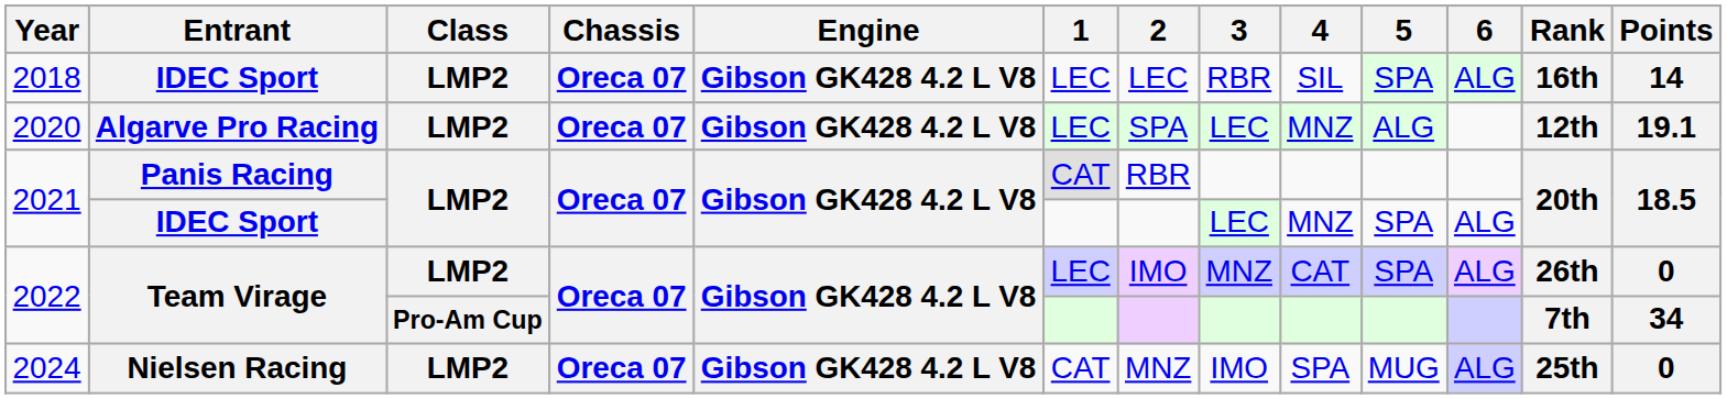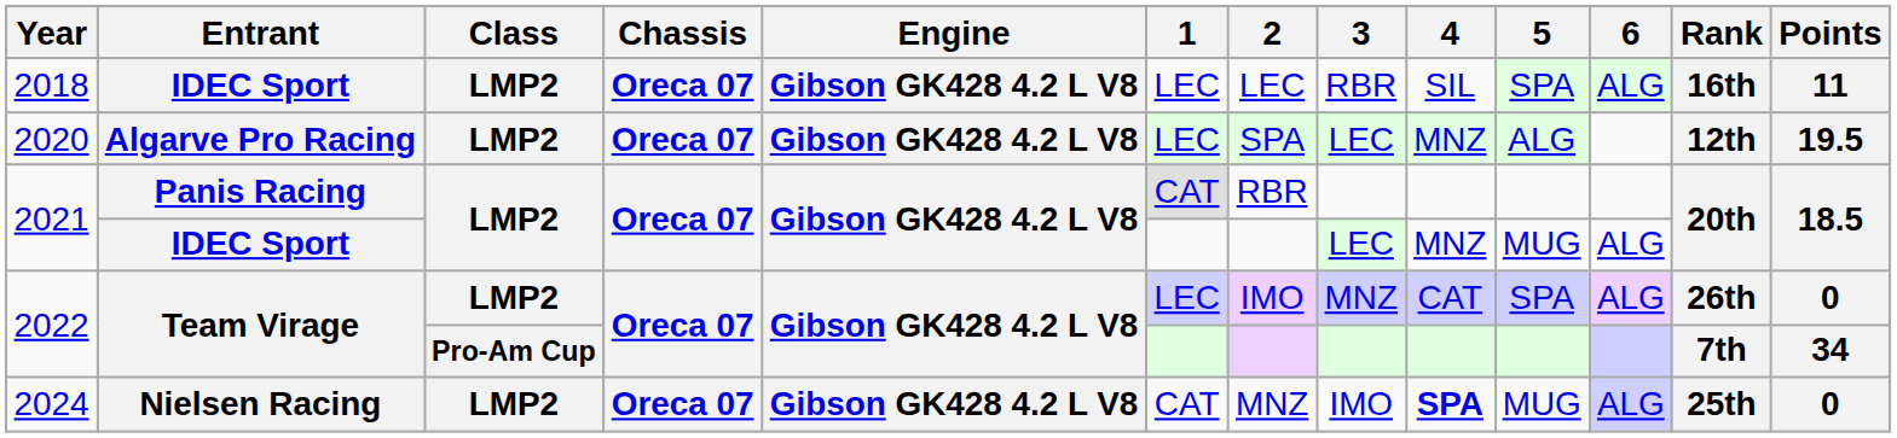 <table class="wikitable" style="text-align:center; font-size:85%">
 <tr>
 <th>Year</th>
 <th>Entrant</th>
 <th>Class</th>
 <th>Chassis</th>
 <th>Engine</th>
 <th>1</th>
 <th>2</th>
 <th>3</th>
 <th>4</th>
 <th>5</th>
 <th>6</th>
 <th>Rank</th>
 <th>Points</th>
 </tr>
 <tr>
 <td><a href='#'>2018</a></td>
 <th nowrap><a href='#'>IDEC Sport</a></th>
 <th>LMP2</th>
 <th nowrap><a href='#'>Oreca 07</a></th>
 <th nowrap><a href='#'>Gibson</a> GK428 4.2 L V8</th>
 <td><a href='#'>LEC</a></td>
 <td><a href='#'>LEC</a></td>
 <td><a href='#'>RBR</a></td>
 <td><a href='#'>SIL</a></td>
 <td style="background:#DFFFDF;"><a href='#'>SPA</a><br></td>
 <td style="background:#DFFFDF;"><a href='#'>ALG</a><br></td>
 <th>16th</th>
-<th>14</th>
+<th>11</th>
 </tr>
 <tr>
 <td><a href='#'>2020</a></td>
 <th nowrap><a href='#'>Algarve Pro Racing</a></th>
 <th>LMP2</th>
 <th nowrap><a href='#'>Oreca 07</a></th>
 <th nowrap><a href='#'>Gibson</a> GK428 4.2 L V8</th>
 <td style="background:#DFFFDF;"><a href='#'>LEC</a><br></td>
 <td style="background:#DFFFDF;"><a href='#'>SPA</a><br></td>
 <td style="background:#DFFFDF;"><a href='#'>LEC</a><br></td>
 <td style="background:#DFFFDF;"><a href='#'>MNZ</a><br></td>
 <td style="background:#DFFFDF;"><a href='#'>ALG</a><br></td>
 <td></td>
 <th>12th</th>
-<th>19.1</th>
+<th>19.5</th>
 </tr>
 <tr>
 <td rowspan=2><a href='#'>2021</a></td>
 <th nowrap><a href='#'>Panis Racing</a></th>
 <th rowspan=2>LMP2</th>
 <th rowspan=2 nowrap><a href='#'>Oreca 07</a></th>
 <th rowspan=2 nowrap><a href='#'>Gibson</a> GK428 4.2 L V8</th>
 <td style="background:#DFDFDF;"><a href='#'>CAT</a><br></td>
 <td><a href='#'>RBR</a></td>
 <td></td>
 <td></td>
 <td></td>
 <td></td>
 <th rowspan=2>20th</th>
 <th rowspan=2>18.5</th>
 </tr>
 <tr>
 <th nowrap><a href='#'>IDEC Sport</a></th>
 <td></td>
 <td></td>
 <td style="background:#DFFFDF;"><a href='#'>LEC</a><br></td>
 <td><a href='#'>MNZ</a></td>
-<td><a href='#'>SPA</a></td>
+<td><a href='#'>MUG</a></td>
 <td><a href='#'>ALG</a></td>
 </tr>
 <tr>
 <td rowspan="2"><a href='#'>2022</a></td>
 <th rowspan="2"  nowrap>Team Virage</th>
 <th>LMP2</th>
 <th rowspan="2"  nowrap><a href='#'>Oreca 07</a></th>
 <th rowspan="2"  nowrap><a href='#'>Gibson</a> GK428 4.2 L V8</th>
 <td style="background:#CFCFFF;"><a href='#'>LEC</a><br></td>
 <td style="background:#EFCFFF;"><a href='#'>IMO</a><br></td>
 <td style="background:#CFCFFF;"><a href='#'>MNZ</a><br></td>
 <td style="background:#CFCFFF;"><a href='#'>CAT</a><br></td>
 <td style="background:#CFCFFF;"><a href='#'>SPA</a><br></td>
 <td style="background:#EFCFFF;"><a href='#'>ALG</a><br></td>
 <th>26th</th>
 <th>0</th>
 </tr>
 <tr>
 <th><small>Pro-Am Cup</small></th>
 <td style="background:#DFFFDF;"></td>
 <td style="background:#EFCFFF;"></td>
 <td style="background:#DFFFDF;"></td>
 <td style="background:#DFFFDF;"></td>
 <td style="background:#DFFFDF;"></td>
 <td style="background:#CFCFFF;"></td>
 <th>7th</th>
 <th>34</th>
 </tr>
 <tr>
 <td><a href='#'>2024</a></td>
 <th nowrap>Nielsen Racing</th>
 <th>LMP2</th>
 <th nowrap><a href='#'>Oreca 07</a></th>
 <th nowrap><a href='#'>Gibson</a> GK428 4.2 L V8</th>
 <td><a href='#'>CAT</a></td>
 <td><a href='#'>MNZ</a></td>
 <td><a href='#'>IMO</a></td>
-<td><a href='#'>SPA</a></td>
+<td><strong><a href='#'>SPA</a></strong></td>
 <td><a href='#'>MUG</a></td>
 <td style="background:#CFCFFF;"><a href='#'>ALG</a><br></td>
 <th>25th</th>
 <th>0</th>
 </tr>
 </table>
